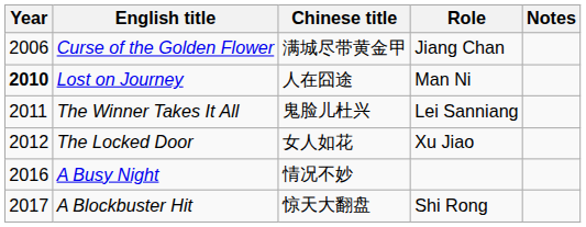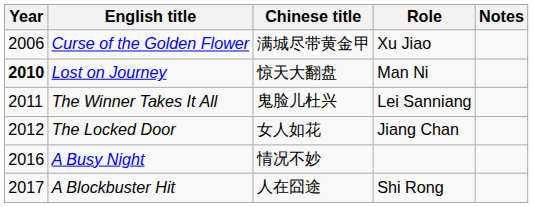 <table class="wikitable">
 <tr>
 <th>Year</th>
 <th>English title</th>
 <th>Chinese title</th>
 <th>Role</th>
 <th>Notes</th>
 </tr>
 <tr>
 <td>2006</td>
 <td><em><a href='#'>Curse of the Golden Flower</a></em></td>
 <td>满城尽带黄金甲</td>
-<td>Jiang Chan</td>
+<td>Xu Jiao</td>
 <td></td>
 </tr>
 <tr>
 <td><strong>2010</strong></td>
 <td><em><a href='#'>Lost on Journey</a></em></td>
-<td>人在囧途</td>
+<td>惊天大翻盘</td>
 <td>Man Ni</td>
 <td></td>
 </tr>
 <tr>
 <td>2011</td>
 <td><em>The Winner Takes It All</em></td>
 <td>鬼脸儿杜兴</td>
 <td>Lei Sanniang</td>
 <td></td>
 </tr>
 <tr>
 <td>2012</td>
 <td><em>The Locked Door</em></td>
 <td>女人如花</td>
-<td>Xu Jiao</td>
+<td>Jiang Chan</td>
 <td></td>
 </tr>
 <tr>
 <td>2016</td>
 <td><em><a href='#'>A Busy Night</a></em></td>
 <td>情况不妙</td>
 <td></td>
 <td></td>
 </tr>
 <tr>
 <td>2017</td>
 <td><em>A Blockbuster Hit</em></td>
-<td>惊天大翻盘</td>
+<td>人在囧途</td>
 <td>Shi Rong</td>
 <td></td>
 </tr>
 </table>
